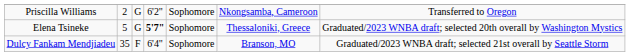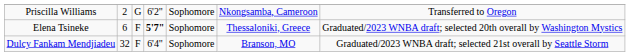 <table class="wikitable sortable" style="text-align: center">
 <tr align=center>
 </tr>
 <tr>
 <td>Priscilla Williams</td>
 <td>2</td>
 <td>G</td>
 <td>6'2"</td>
 <td>Sophomore</td>
 <td><a href='#'>Nkongsamba, Cameroon</a></td>
 <td>Transferred to <a href='#'>Oregon</a></td>
 </tr>
 <tr>
 <td>Elena Tsineke</td>
-<td>5</td>
-<td>G</td>
+<td>6</td>
+<td>F</td>
 <td><strong>5'7"</strong></td>
 <td>Sophomore</td>
 <td><a href='#'>Thessaloniki, Greece</a></td>
 <td>Graduated/<a href='#'>2023 WNBA draft</a>; selected 20th overall by <a href='#'>Washington Mystics</a></td>
 </tr>
 <tr>
 <td><a href='#'>Dulcy Fankam Mendjiadeu</a></td>
-<td>35</td>
+<td>32</td>
 <td>F</td>
 <td>6'4"</td>
 <td>Sophomore</td>
 <td><a href='#'>Branson, MO</a></td>
 <td>Graduated/2023 WNBA draft; selected 21st overall by <a href='#'>Seattle Storm</a></td>
 </tr>
 </table>
